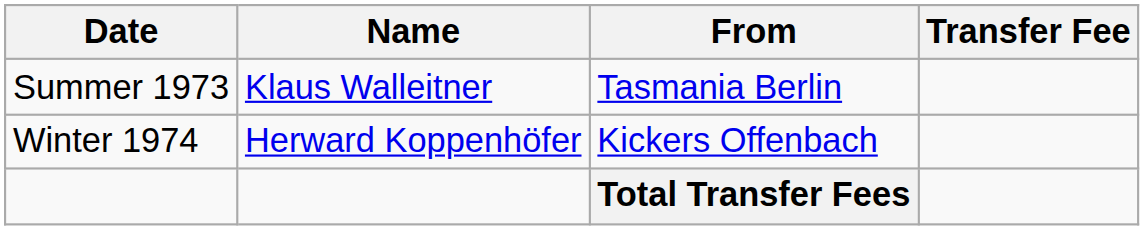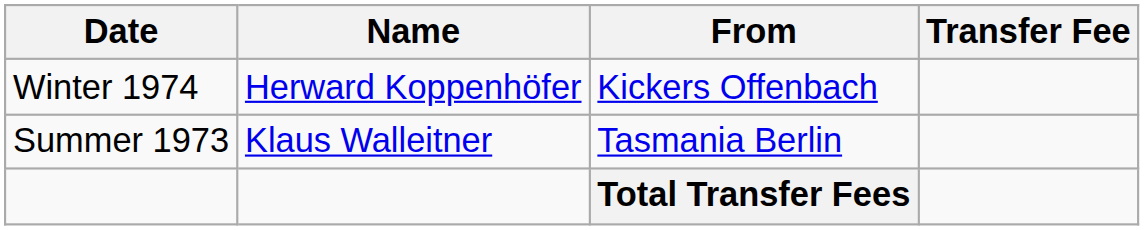 <table class="wikitable sortable">
 <tr>
 <th>Date</th>
 <th>Name</th>
 <th>From</th>
 <th>Transfer Fee</th>
 </tr>
 <tr>
+<td>Winter 1974</td>
+<td> <a href='#'>Herward Koppenhöfer</a></td>
+<td> <a href='#'>Kickers Offenbach</a></td>
+<td></td>
+</tr>
+<tr>
 <td>Summer 1973</td>
 <td> <a href='#'>Klaus Walleitner</a></td>
 <td> <a href='#'>Tasmania Berlin</a></td>
-<td></td>
-</tr>
-<tr>
-<td>Winter 1974</td>
-<td> <a href='#'>Herward Koppenhöfer</a></td>
-<td> <a href='#'>Kickers Offenbach</a></td>
 <td></td>
 </tr>
 <tr>
 <td></td>
 <td></td>
 <th>Total Transfer Fees</th>
 <td></td>
 </tr>
 </table>
